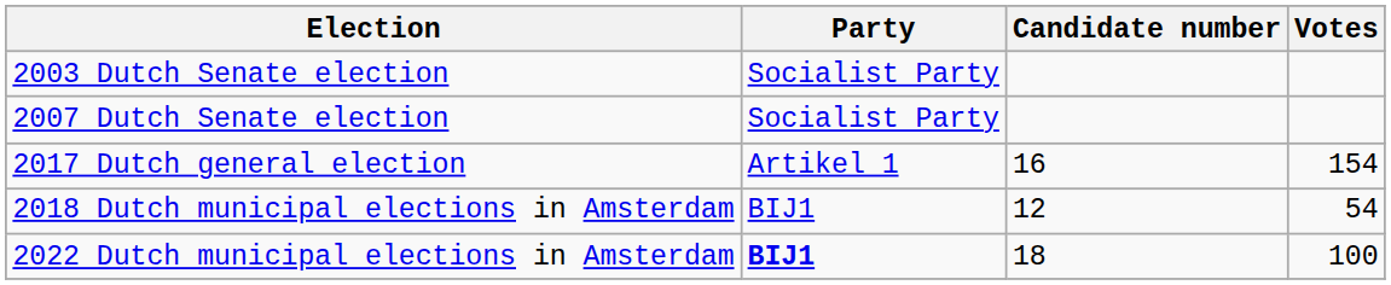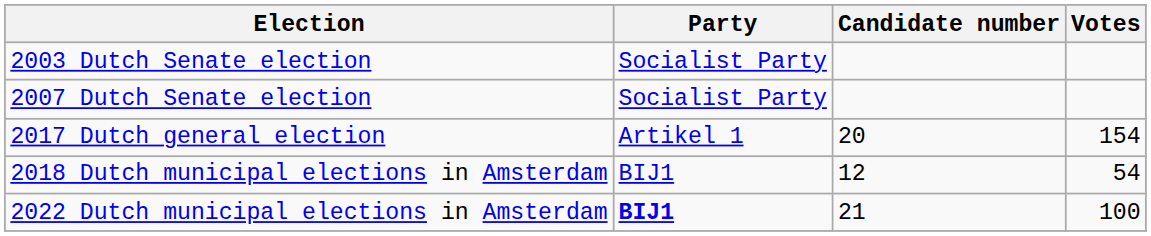 <table class="wikitable sortable">
 <tr |>
 <th>Election</th>
 <th>Party</th>
 <th>Candidate number</th>
 <th>Votes</th>
 </tr>
 <tr>
 <td><a href='#'>2003 Dutch Senate election</a></td>
 <td><a href='#'>Socialist Party</a></td>
 <td></td>
 <td></td>
 </tr>
 <tr>
 <td><a href='#'>2007 Dutch Senate election</a></td>
 <td><a href='#'>Socialist Party</a></td>
 <td></td>
 <td></td>
 </tr>
 <tr>
 <td><a href='#'>2017 Dutch general election</a></td>
 <td><a href='#'>Artikel 1</a></td>
-<td>16</td>
+<td>20</td>
 <td style=text-align:right>154</td>
 </tr>
 <tr>
 <td><a href='#'>2018 Dutch municipal elections</a> in <a href='#'>Amsterdam</a></td>
 <td><a href='#'>BIJ1</a></td>
 <td>12</td>
 <td style=text-align:right>54</td>
 </tr>
 <tr>
 <td><a href='#'>2022 Dutch municipal elections</a> in <a href='#'>Amsterdam</a></td>
 <td><strong><a href='#'>BIJ1</a></strong></td>
-<td>18</td>
+<td>21</td>
 <td style=text-align:right>100</td>
 </tr>
 </table>
